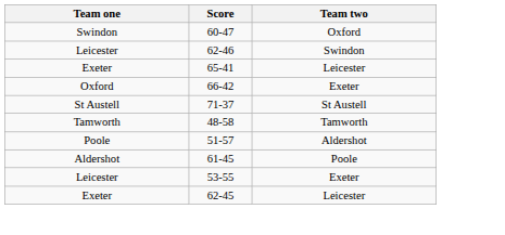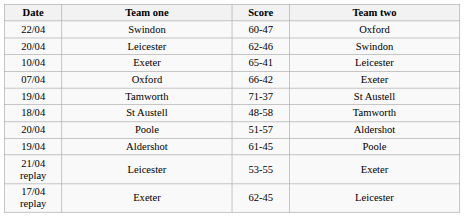 <table class="wikitable" style="text-align: center">
 <tr>
+<th width=80>Date</th>
 <th width=250>Team one</th>
 <th width=80>Score</th>
 <th width=250>Team two</th>
 </tr>
 <tr>
+<td>22/04</td>
 <td>Swindon</td>
 <td>60-47</td>
 <td>Oxford</td>
 </tr>
 <tr>
+<td>20/04</td>
 <td>Leicester</td>
 <td>62-46</td>
 <td>Swindon</td>
 </tr>
 <tr>
+<td>10/04</td>
 <td>Exeter</td>
 <td>65-41</td>
 <td>Leicester</td>
 </tr>
 <tr>
+<td>07/04</td>
 <td>Oxford</td>
 <td>66-42</td>
 <td>Exeter</td>
 </tr>
 <tr>
-<td>St Austell</td>
+<td>19/04</td>
+<td>Tamworth</td>
 <td>71-37</td>
 <td>St Austell</td>
 </tr>
 <tr>
-<td>Tamworth</td>
+<td>18/04</td>
+<td>St Austell</td>
 <td>48-58</td>
 <td>Tamworth</td>
 </tr>
 <tr>
+<td>20/04</td>
 <td>Poole</td>
 <td>51-57</td>
 <td>Aldershot</td>
 </tr>
 <tr>
+<td>19/04</td>
 <td>Aldershot</td>
 <td>61-45</td>
 <td>Poole</td>
 </tr>
 <tr>
+<td>21/04<br> replay</td>
 <td>Leicester</td>
 <td>53-55</td>
 <td>Exeter</td>
 </tr>
 <tr>
+<td>17/04<br> replay</td>
 <td>Exeter</td>
 <td>62-45</td>
 <td>Leicester</td>
 </tr>
 </table>
